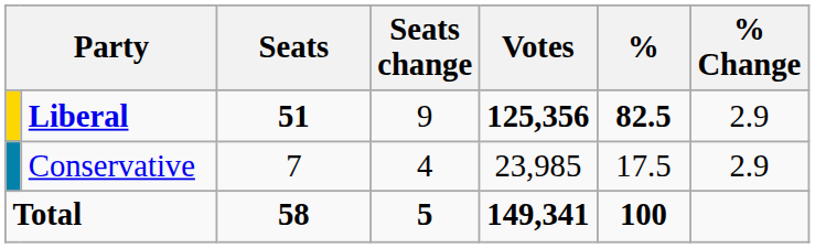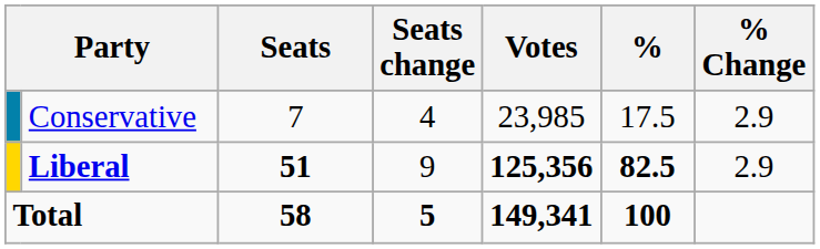 <table class="wikitable sortable">
 <tr>
 <th style="width:100px" colspan=2>Party</th>
 <th style="width:70px;">Seats</th>
 <th style="width:40px;">Seats change</th>
 <th style="width:40px;">Votes</th>
 <th style="width:40px;">%</th>
 <th style="width:40px;">% Change</th>
+</tr>
+<tr>
+<td bgcolor="#0281AA"></td>
+<td><a href='#'>Conservative</a></td>
+<td align=center>7</td>
+<td align=center> 4</td>
+<td align=center>23,985</td>
+<td align=center>17.5</td>
+<td align=center> 2.9</td>
 </tr>
 <tr>
 <td bgcolor="#FFD700"></td>
 <td><strong><a href='#'>Liberal</a></strong></td>
 <td align=center><strong>51</strong></td>
 <td align=center> 9</td>
 <td align=center><strong>125,356</strong></td>
 <td align=center><strong>82.5</strong></td>
 <td align=center> 2.9</td>
 </tr>
 <tr>
-<td bgcolor="#0281AA"></td>
-<td><a href='#'>Conservative</a></td>
-<td align=center>7</td>
-<td align=center> 4</td>
-<td align=center>23,985</td>
-<td align=center>17.5</td>
-<td align=center> 2.9</td>
-</tr>
-<tr>
 <td colspan=2><strong>Total</strong></td>
 <td align=center><strong>58</strong></td>
 <td align=center><strong> 5</strong></td>
 <td align=center><strong>149,341</strong></td>
 <td align=center><strong>100</strong></td>
 <td align=center></td>
 </tr>
 </table>
